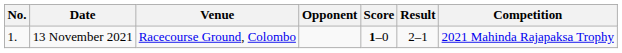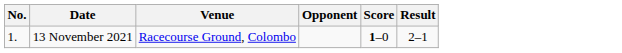 <table class="wikitable" style="font-size:90%">
 <tr>
 <th>No.</th>
 <th>Date</th>
 <th>Venue</th>
 <th>Opponent</th>
 <th>Score</th>
 <th>Result</th>
-<th>Competition</th>
 </tr>
 <tr>
 <td>1.</td>
 <td>13 November 2021</td>
 <td><a href='#'>Racecourse Ground</a>, <a href='#'>Colombo</a></td>
 <td></td>
 <td style="text-align:center;"><strong>1</strong>–0</td>
 <td style="text-align:center;">2–1</td>
-<td><a href='#'>2021 Mahinda Rajapaksa Trophy</a></td>
 </tr>
 </table>
